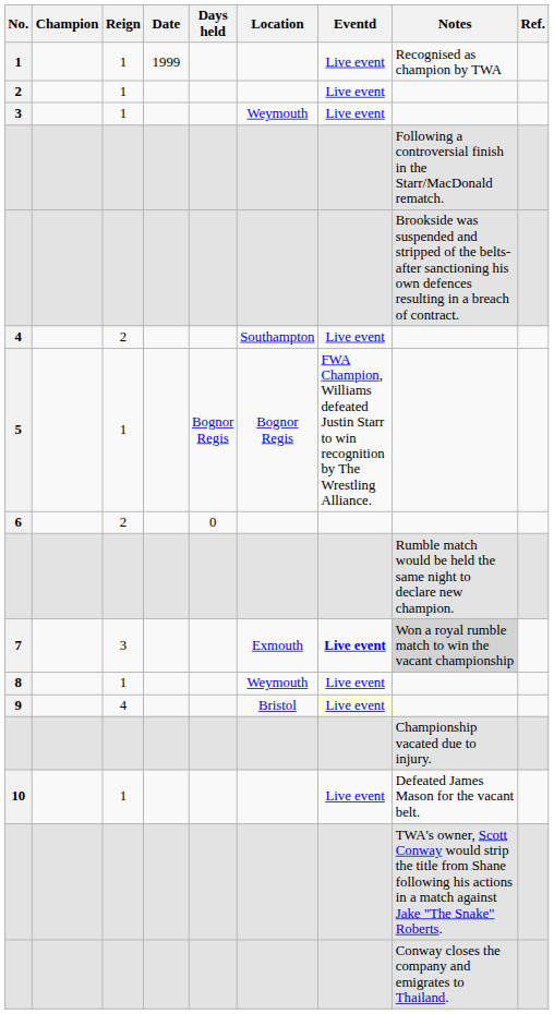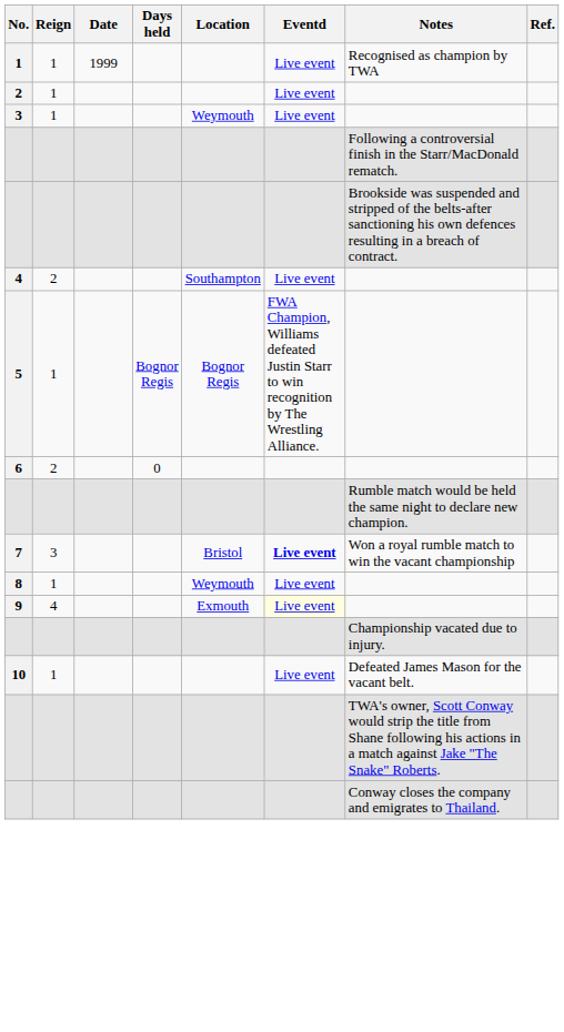 <table class="wikitable sortable" style="text-align: center" width=100%>
 <tr>
 <th width=0 data-sort-type="number">No.</th>
-<th width=14%>Champion</th>
 <th width=0>Reign</th>
 <th width=16%>Date</th>
 <th width=0 data-sort-type="number">Days held</th>
 <th width=14%>Location</th>
 <th width=17%>Eventd</th>
 <th width=51% class="unsortable">Notes</th>
 <th width=0 class="unsortable">Ref.</th>
 </tr>
 <tr>
 <th>1</th>
-<td></td>
 <td>1</td>
 <td>1999</td>
 <td></td>
 <td></td>
 <td><a href='#'>Live event</a></td>
 <td align=left>Recognised as champion by TWA</td>
 <td> </td>
 </tr>
 <tr>
 <th>2</th>
-<td></td>
 <td>1</td>
 <td></td>
 <td></td>
 <td></td>
 <td><a href='#'>Live event</a></td>
 <td align=left> </td>
 <td> </td>
 </tr>
 <tr>
 <th>3</th>
-<td></td>
 <td>1</td>
 <td></td>
 <td></td>
 <td><a href='#'>Weymouth</a></td>
 <td><a href='#'>Live event</a></td>
 <td align=left> </td>
 <td> </td>
 </tr>
 <tr style="background-color:#e3e3e3">
-<td></td>
 <td></td>
 <td></td>
 <td></td>
 <td></td>
 <td></td>
 <td></td>
 <td align=left>Following a controversial finish in the Starr/MacDonald rematch.</td>
 <td> </td>
 </tr>
 <tr style="background-color:#e3e3e3">
 <td></td>
 <td></td>
 <td></td>
 <td></td>
 <td></td>
 <td></td>
-<td></td>
 <td align=left>Brookside was suspended and stripped of the belts-after sanctioning his own defences resulting in a breach of contract.</td>
 <td> </td>
 </tr>
 <tr>
 <th>4</th>
-<td></td>
 <td>2</td>
 <td></td>
 <td></td>
 <td><a href='#'>Southampton</a></td>
 <td><a href='#'>Live event</a></td>
 <td align=left> </td>
 <td> </td>
 </tr>
 <tr>
 <th>5</th>
-<td></td>
 <td>1</td>
 <td></td>
 <td><a href='#'>Bognor Regis</a></td>
 <td><a href='#'>Bognor Regis</a></td>
 <td align=left><a href='#'>FWA Champion</a>, Williams defeated Justin Starr to win recognition by The Wrestling Alliance.</td>
 <td> </td>
 <td> </td>
 </tr>
 <tr>
 <th>6</th>
-<td></td>
 <td>2</td>
 <td></td>
 <td>0</td>
 <td> </td>
 <td align=left> </td>
 <td> </td>
 <td> </td>
 </tr>
 <tr style="background-color:#e3e3e3">
 <td></td>
 <td></td>
 <td></td>
 <td></td>
 <td></td>
 <td></td>
-<td></td>
 <td align=left>Rumble match would be held the same night to declare new champion.</td>
 <td> </td>
 </tr>
 <tr>
 <th>7</th>
-<td></td>
 <td>3</td>
 <td></td>
 <td></td>
-<td><a href='#'>Exmouth</a></td>
+<td><a href='#'>Bristol</a></td>
 <td><strong><a href='#'>Live event</a></strong></td>
-<td align=left style="background: lightgrey;">Won a royal rumble match to win the vacant championship</td>
+<td align=left>Won a royal rumble match to win the vacant championship</td>
 <td> </td>
 </tr>
 <tr>
 <th>8</th>
-<td></td>
 <td>1</td>
 <td></td>
 <td></td>
 <td><a href='#'>Weymouth</a></td>
 <td><a href='#'>Live event</a></td>
 <td align=left> </td>
 <td> </td>
 </tr>
 <tr>
 <th>9</th>
-<td></td>
 <td>4</td>
 <td></td>
 <td> </td>
-<td><a href='#'>Bristol</a></td>
+<td><a href='#'>Exmouth</a></td>
 <td style="background: lightyellow;"><a href='#'>Live event</a></td>
 <td align=left> </td>
 <td> </td>
 </tr>
 <tr style="background-color:#e3e3e3">
 <td></td>
 <td></td>
 <td></td>
 <td></td>
 <td></td>
 <td></td>
-<td></td>
 <td align=left>Championship vacated due to injury.</td>
 <td> </td>
 </tr>
 <tr>
 <th>10</th>
-<td></td>
 <td>1</td>
 <td></td>
 <td></td>
 <td></td>
 <td><a href='#'>Live event</a></td>
 <td align=left>Defeated James Mason for the vacant belt.</td>
 <td> </td>
 </tr>
 <tr style="background-color:#e3e3e3">
-<td></td>
 <td></td>
 <td></td>
 <td></td>
 <td></td>
 <td></td>
 <td></td>
 <td align=left>TWA's owner, <a href='#'>Scott Conway</a> would strip the title from Shane following his actions in a match against <a href='#'>Jake "The Snake" Roberts</a>.</td>
 <td> </td>
 </tr>
 <tr style="background-color:#e3e3e3">
 <td></td>
 <td></td>
 <td></td>
 <td></td>
 <td></td>
 <td></td>
-<td></td>
 <td align=left>Conway closes the company and emigrates to <a href='#'>Thailand</a>.</td>
 <td> </td>
 </tr>
 </table>
